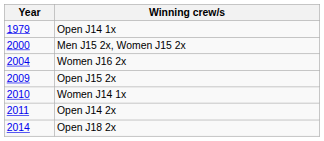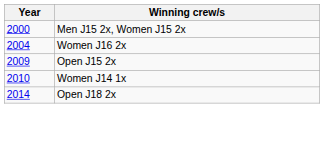 <table class="wikitable">
 <tr>
 <th width=70>Year</th>
 <th width=400>Winning crew/s</th>
-</tr>
-<tr>
-<td><a href='#'>1979</a></td>
-<td>Open J14 1x</td>
 </tr>
 <tr>
 <td><a href='#'>2000</a></td>
 <td>Men J15 2x, Women J15 2x</td>
 </tr>
 <tr>
 <td><a href='#'>2004</a></td>
 <td>Women J16 2x</td>
 </tr>
 <tr>
 <td><a href='#'>2009</a></td>
 <td>Open J15 2x</td>
 </tr>
 <tr>
 <td><a href='#'>2010</a></td>
 <td>Women J14 1x</td>
 </tr>
 <tr>
-<td><a href='#'>2011</a></td>
-<td>Open J14 2x</td>
-</tr>
-<tr>
 <td><a href='#'>2014</a></td>
 <td>Open J18 2x</td>
 </tr>
 </table>
